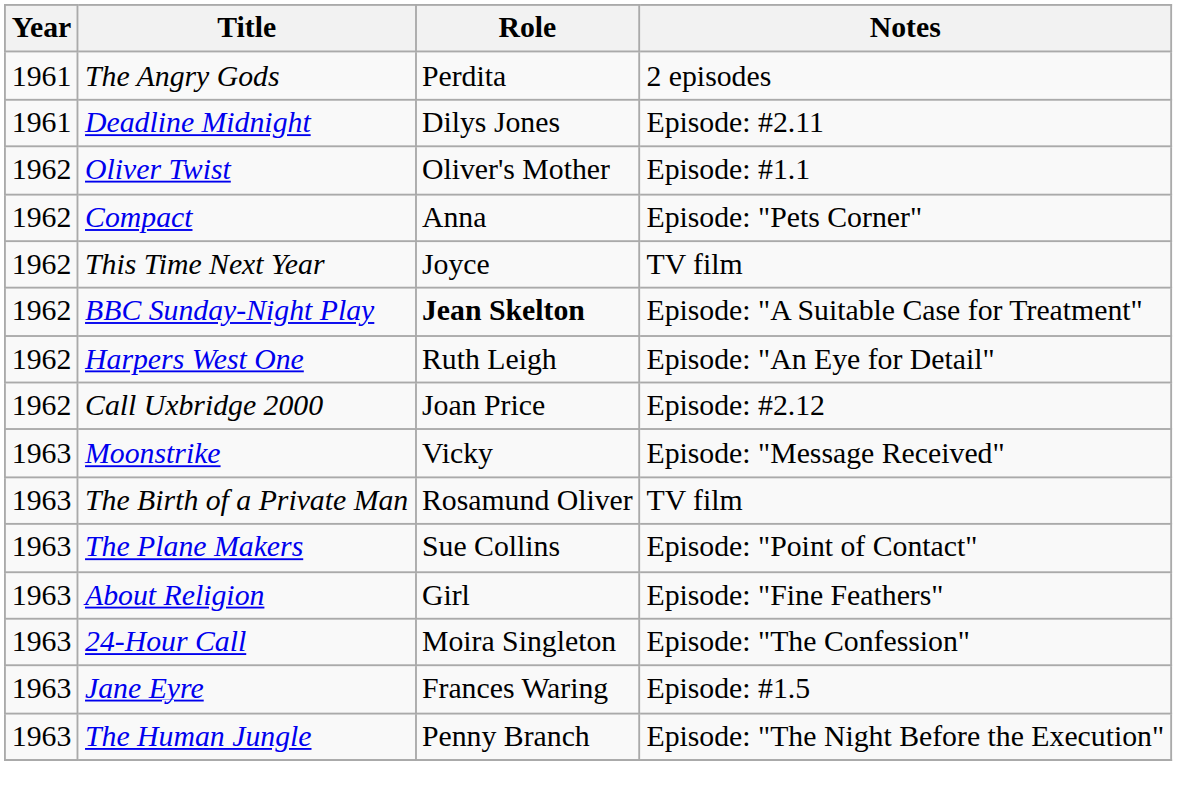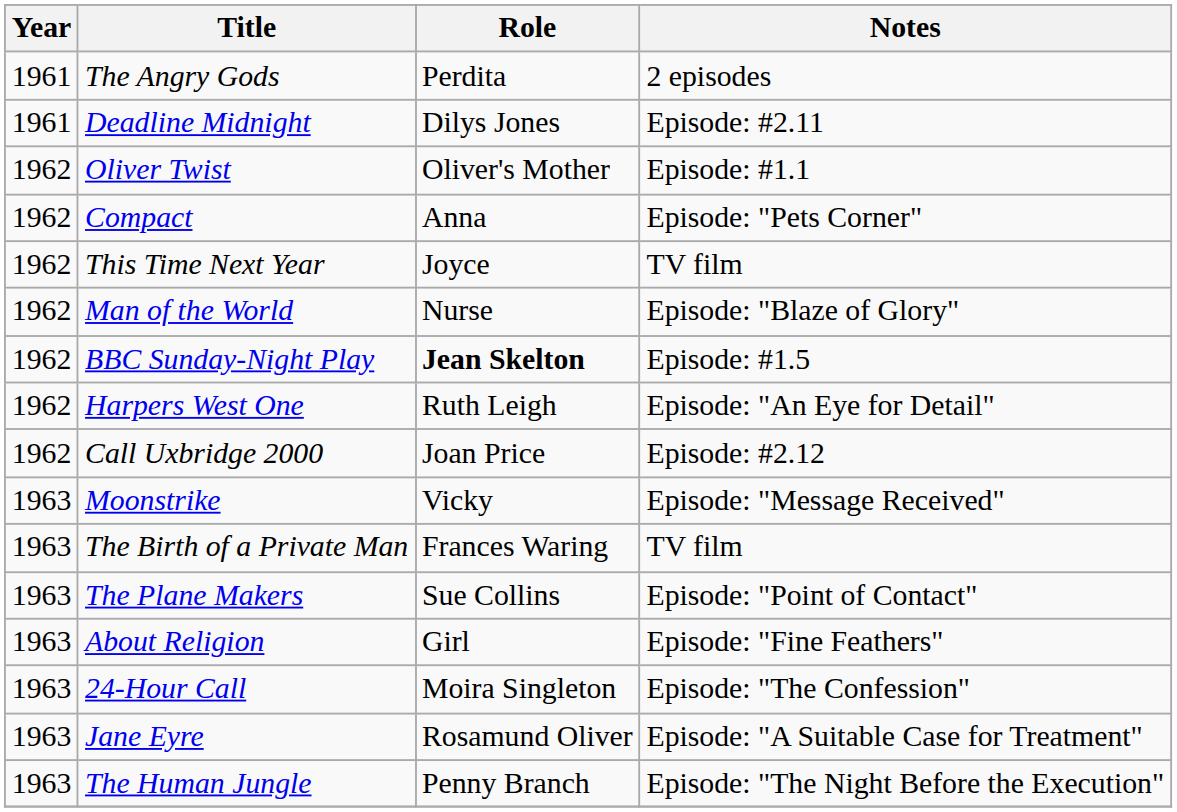 <table class="wikitable">
 <tr>
 <th>Year</th>
 <th>Title</th>
 <th>Role</th>
 <th>Notes</th>
 </tr>
 <tr>
 <td>1961</td>
 <td><em>The Angry Gods</em></td>
 <td>Perdita</td>
 <td>2 episodes</td>
 </tr>
 <tr>
 <td>1961</td>
 <td><em><a href='#'>Deadline Midnight</a></em></td>
 <td>Dilys Jones</td>
 <td>Episode: #2.11</td>
 </tr>
 <tr>
 <td>1962</td>
 <td><em><a href='#'>Oliver Twist</a></em></td>
 <td>Oliver's Mother</td>
 <td>Episode: #1.1</td>
 </tr>
 <tr>
 <td>1962</td>
 <td><em><a href='#'>Compact</a></em></td>
 <td>Anna</td>
 <td>Episode: "Pets Corner"</td>
 </tr>
 <tr>
 <td>1962</td>
 <td><em>This Time Next Year</em></td>
 <td>Joyce</td>
 <td>TV film</td>
 </tr>
 <tr>
 <td>1962</td>
+<td><em><a href='#'>Man of the World</a></em></td>
+<td>Nurse</td>
+<td>Episode: "Blaze of Glory"</td>
+</tr>
+<tr>
+<td>1962</td>
 <td><em><a href='#'>BBC Sunday-Night Play</a></em></td>
 <td><strong>Jean Skelton</strong></td>
-<td>Episode: "A Suitable Case for Treatment"</td>
+<td>Episode: #1.5</td>
 </tr>
 <tr>
 <td>1962</td>
 <td><em><a href='#'>Harpers West One</a></em></td>
 <td>Ruth Leigh</td>
 <td>Episode: "An Eye for Detail"</td>
 </tr>
 <tr>
 <td>1962</td>
 <td><em>Call Uxbridge 2000</em></td>
 <td>Joan Price</td>
 <td>Episode: #2.12</td>
 </tr>
 <tr>
 <td>1963</td>
 <td><em><a href='#'>Moonstrike</a></em></td>
 <td>Vicky</td>
 <td>Episode: "Message Received"</td>
 </tr>
 <tr>
 <td>1963</td>
 <td><em>The Birth of a Private Man</em></td>
-<td>Rosamund Oliver</td>
+<td>Frances Waring</td>
 <td>TV film</td>
 </tr>
 <tr>
 <td>1963</td>
 <td><em><a href='#'>The Plane Makers</a></em></td>
 <td>Sue Collins</td>
 <td>Episode: "Point of Contact"</td>
 </tr>
 <tr>
 <td>1963</td>
 <td><em><a href='#'>About Religion</a></em></td>
 <td>Girl</td>
 <td>Episode: "Fine Feathers"</td>
 </tr>
 <tr>
 <td>1963</td>
 <td><em><a href='#'>24-Hour Call</a></em></td>
 <td>Moira Singleton</td>
 <td>Episode: "The Confession"</td>
 </tr>
 <tr>
 <td>1963</td>
 <td><em><a href='#'>Jane Eyre</a></em></td>
-<td>Frances Waring</td>
-<td>Episode: #1.5</td>
+<td>Rosamund Oliver</td>
+<td>Episode: "A Suitable Case for Treatment"</td>
 </tr>
 <tr>
 <td>1963</td>
 <td><em><a href='#'>The Human Jungle</a></em></td>
 <td>Penny Branch</td>
 <td>Episode: "The Night Before the Execution"</td>
 </tr>
 <tr>
 </tr>
 </table>
